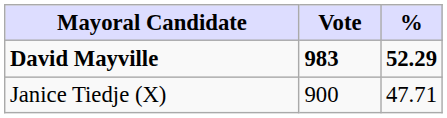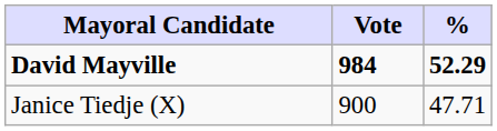 <table class="wikitable">
 <tr>
 <th style="background:#ddf; width:200px;">Mayoral Candidate</th>
 <th style="background:#ddf; width:50px;">Vote</th>
 <th style="background:#ddf; width:30px;">%</th>
 </tr>
 <tr>
 <td><strong>David Mayville</strong></td>
-<td><strong>983</strong></td>
+<td><strong>984</strong></td>
 <td><strong>52.29</strong></td>
 </tr>
 <tr>
 <td>Janice Tiedje (X)</td>
 <td>900</td>
 <td>47.71</td>
 </tr>
 </table>
